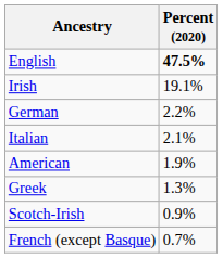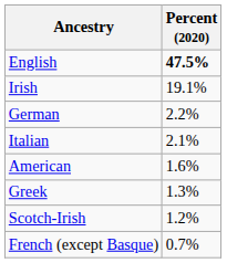 <table class="wikitable sortable collapsible" style="font-size: 90%;">
 <tr>
 <th>Ancestry</th>
 <th>Percent<br><small>(2020)</small></th>
 </tr>
 <tr>
 <td><a href='#'>English</a></td>
 <td><strong>47.5%</strong></td>
 </tr>
 <tr>
 <td><a href='#'>Irish</a></td>
 <td>19.1%</td>
 </tr>
 <tr>
 <td><a href='#'>German</a></td>
 <td>2.2%</td>
 </tr>
 <tr>
 <td><a href='#'>Italian</a></td>
 <td>2.1%</td>
 </tr>
 <tr>
 <td><a href='#'>American</a></td>
-<td>1.9%</td>
+<td>1.6%</td>
 </tr>
 <tr>
 <td><a href='#'>Greek</a></td>
 <td>1.3%</td>
 </tr>
 <tr>
 <td><a href='#'>Scotch-Irish</a></td>
-<td>0.9%</td>
+<td>1.2%</td>
 </tr>
 <tr>
 <td><a href='#'>French</a> (except <a href='#'>Basque</a>)</td>
 <td>0.7%</td>
 </tr>
 </table>
